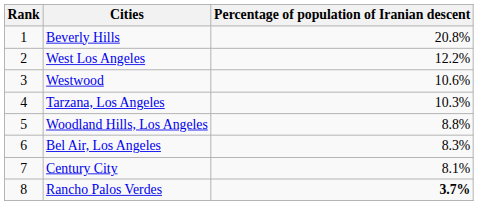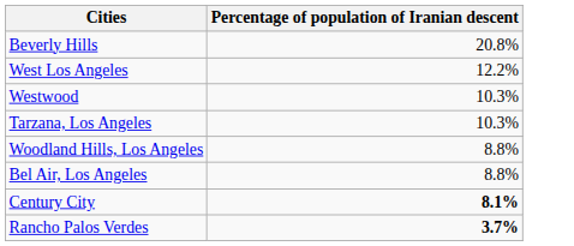 <table class="wikitable sortable">
 <tr>
-<th colspan=1>Rank</th>
 <th colspan=1>Cities</th>
 <th colspan=1>Percentage of population of Iranian descent</th>
 </tr>
 <tr>
-<td align=center>1</td>
 <td><a href='#'>Beverly Hills</a></td>
 <td align=right>20.8%</td>
 </tr>
 <tr>
-<td align=center>2</td>
 <td><a href='#'>West Los Angeles</a></td>
 <td align=right>12.2%</td>
 </tr>
 <tr>
-<td align=center>3</td>
 <td><a href='#'>Westwood</a></td>
-<td align=right>10.6%</td>
+<td align=right>10.3%</td>
 </tr>
 <tr>
-<td align=center>4</td>
 <td><a href='#'>Tarzana, Los Angeles</a></td>
 <td align=right>10.3%</td>
 </tr>
 <tr>
-<td align=center>5</td>
 <td><a href='#'>Woodland Hills, Los Angeles</a></td>
 <td align=right>8.8%</td>
 </tr>
 <tr>
-<td align=center>6</td>
 <td><a href='#'>Bel Air, Los Angeles</a></td>
-<td align=right>8.3%</td>
+<td align=right>8.8%</td>
 </tr>
 <tr>
-<td align=center>7</td>
 <td><a href='#'>Century City</a></td>
-<td align=right>8.1%</td>
+<td align=right><strong>8.1%</strong></td>
 </tr>
 <tr>
-<td align=center>8</td>
 <td><a href='#'>Rancho Palos Verdes</a></td>
 <td align=right><strong>3.7%</strong></td>
 </tr>
 </table>
